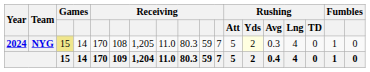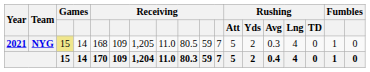 <table class="wikitable" style="text-align:center;">
 <tr>
 <th rowspan="2">Year</th>
 <th rowspan="2">Team</th>
 <th colspan="2">Games</th>
 <th colspan="7">Receiving</th>
 <th colspan="5">Rushing</th>
 <th colspan="2">Fumbles</th>
 </tr>
 <tr>
 <th></th>
 <th></th>
 <th></th>
 <th></th>
 <th></th>
 <th></th>
 <th></th>
 <th></th>
 <th></th>
 <th>Att</th>
 <th>Yds</th>
 <th>Avg</th>
 <th>Lng</th>
 <th>TD</th>
 <th></th>
 <th></th>
 </tr>
 <tr>
-<th><a href='#'>2024</a></th>
+<th><a href='#'>2021</a></th>
 <th><a href='#'>NYG</a></th>
 <td style="background: khaki;">15</td>
 <td>14</td>
-<td>170</td>
-<td>108</td>
+<td>168</td>
+<td>109</td>
 <td>1,205</td>
 <td>11.0</td>
-<td>80.3</td>
+<td>80.5</td>
 <td>59</td>
 <td>7</td>
 <td>5</td>
-<td style="background: lightyellow;">2</td>
+<td>2</td>
 <td>0.3</td>
 <td>4</td>
 <td>0</td>
 <td>1</td>
 <td>0</td>
 </tr>
 <tr>
 <th colspan="2"></th>
 <th>15</th>
 <th>14</th>
 <th>170</th>
 <th>109</th>
 <th>1,204</th>
 <th>11.0</th>
 <th>80.3</th>
 <th>59</th>
 <th>7</th>
 <th>5</th>
 <th>2</th>
 <th>0.4</th>
 <th>4</th>
 <th>0</th>
 <th>1</th>
 <th>0</th>
 </tr>
 </table>
